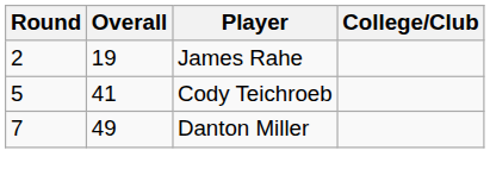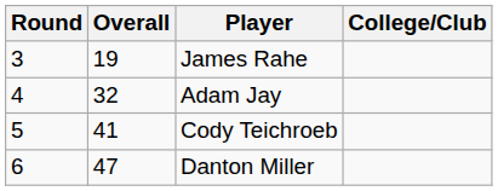 <table class="wikitable">
 <tr>
 <th>Round</th>
 <th>Overall</th>
 <th>Player</th>
 <th>College/Club</th>
 </tr>
 <tr>
-<td>2</td>
+<td>3</td>
 <td>19</td>
 <td>James Rahe</td>
+<td></td>
+</tr>
+<tr>
+<td>4</td>
+<td>32</td>
+<td>Adam Jay</td>
 <td></td>
 </tr>
 <tr>
 <td>5</td>
 <td>41</td>
 <td>Cody Teichroeb</td>
 <td></td>
 </tr>
 <tr>
-<td>7</td>
-<td>49</td>
+<td>6</td>
+<td>47</td>
 <td>Danton Miller</td>
 <td></td>
 </tr>
 </table>
